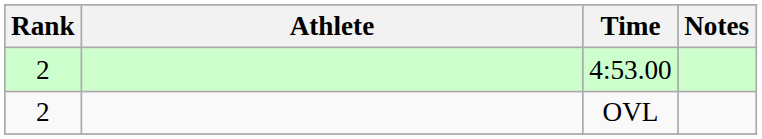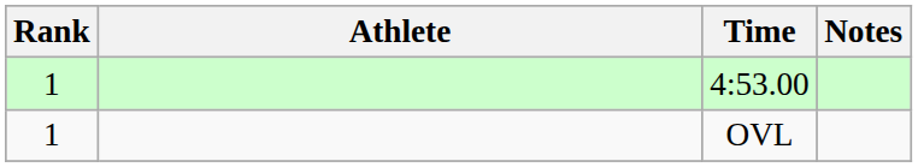 <table class="wikitable" style="text-align:center">
 <tr>
 <th>Rank</th>
 <th Style="width:18em">Athlete</th>
 <th>Time</th>
 <th>Notes</th>
 </tr>
 <tr style="background:#cfc">
-<td>2</td>
+<td>1</td>
 <td style="text-align:left"></td>
 <td>4:53.00</td>
 <td></td>
 </tr>
 <tr>
-<td>2</td>
+<td>1</td>
 <td style="text-align:left"></td>
 <td>OVL</td>
 <td></td>
 </tr>
 </table>
